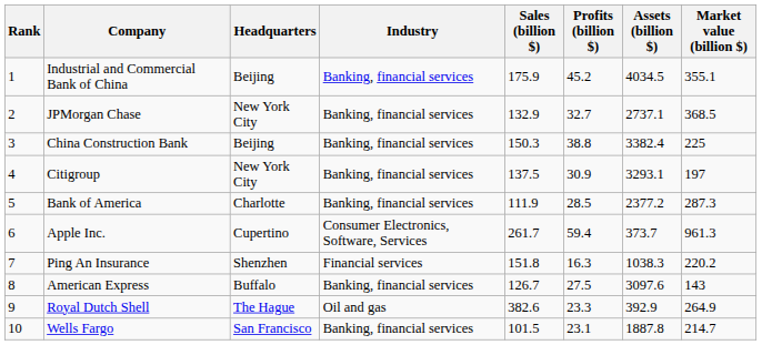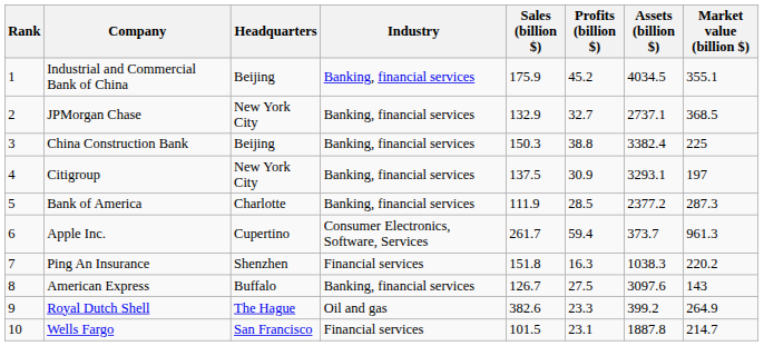 <table class="wikitable sortable">
 <tr style="background-color:#efefef;">
 <th>Rank</th>
 <th>Company</th>
 <th>Headquarters</th>
 <th>Industry</th>
 <th>Sales <br> (billion $)</th>
 <th>Profits <br> (billion $)</th>
 <th>Assets <br> (billion $)</th>
 <th>Market value <br> (billion $)</th>
 </tr>
 <tr>
 <td>1</td>
 <td>Industrial and Commercial Bank of China</td>
 <td>Beijing</td>
 <td><a href='#'>Banking</a>, <a href='#'>financial services</a></td>
 <td>175.9</td>
 <td>45.2</td>
 <td>4034.5</td>
 <td>355.1</td>
 </tr>
 <tr>
 <td>2</td>
 <td>JPMorgan Chase</td>
 <td>New York City</td>
 <td>Banking, financial services</td>
 <td>132.9</td>
 <td>32.7</td>
 <td>2737.1</td>
 <td>368.5</td>
 </tr>
 <tr>
 <td>3</td>
 <td>China Construction Bank</td>
 <td>Beijing</td>
 <td>Banking, financial services</td>
 <td>150.3</td>
 <td>38.8</td>
 <td>3382.4</td>
 <td>225</td>
 </tr>
 <tr>
 <td>4</td>
 <td>Citigroup</td>
 <td>New York City</td>
 <td>Banking, financial services</td>
 <td>137.5</td>
 <td>30.9</td>
 <td>3293.1</td>
 <td>197</td>
 </tr>
 <tr>
 <td>5</td>
 <td>Bank of America</td>
 <td>Charlotte</td>
 <td>Banking, financial services</td>
 <td>111.9</td>
 <td>28.5</td>
 <td>2377.2</td>
 <td>287.3</td>
 </tr>
 <tr>
 <td>6</td>
 <td>Apple Inc.</td>
 <td>Cupertino</td>
 <td>Consumer Electronics, Software, Services</td>
 <td>261.7</td>
 <td>59.4</td>
 <td>373.7</td>
 <td>961.3</td>
 </tr>
 <tr>
 <td>7</td>
 <td>Ping An Insurance</td>
 <td>Shenzhen</td>
 <td>Financial services</td>
 <td>151.8</td>
 <td>16.3</td>
 <td>1038.3</td>
 <td>220.2</td>
 </tr>
 <tr>
 <td>8</td>
 <td>American Express</td>
 <td>Buffalo</td>
 <td>Banking, financial services</td>
 <td>126.7</td>
 <td>27.5</td>
 <td>3097.6</td>
 <td>143</td>
 </tr>
 <tr>
 <td>9</td>
 <td><a href='#'>Royal Dutch Shell</a></td>
 <td><a href='#'>The Hague</a></td>
 <td>Oil and gas</td>
 <td>382.6</td>
 <td>23.3</td>
-<td>392.9</td>
+<td>399.2</td>
 <td>264.9</td>
 </tr>
 <tr>
 <td>10</td>
 <td><a href='#'>Wells Fargo</a></td>
 <td><a href='#'>San Francisco</a></td>
-<td>Banking, financial services</td>
+<td>Financial services</td>
 <td>101.5</td>
 <td>23.1</td>
 <td>1887.8</td>
 <td>214.7</td>
 </tr>
 </table>
